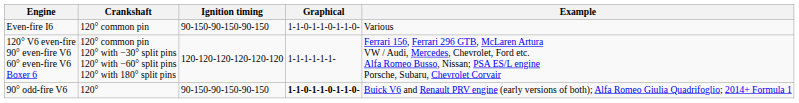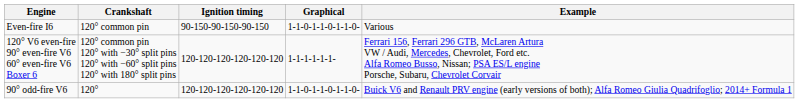 <table class="wikitable">
 <tr>
 <th>Engine</th>
 <th>Crankshaft</th>
 <th>Ignition timing</th>
 <th>Graphical</th>
 <th>Example</th>
 </tr>
 <tr>
 <td>Even-fire I6</td>
 <td>120° common pin</td>
 <td>90-150-90-150-90-150</td>
 <td>1-1-0-1-1-0-1-1-0-</td>
 <td>Various</td>
 </tr>
 <tr>
 <td>120° V6 even-fire <br> 90° even-fire V6 <br> 60° even-fire V6 <br> <a href='#'>Boxer 6</a></td>
 <td>120° common pin <br> 120° with −30° split pins <br> 120° with −60° split pins <br> 120° with 180° split pins</td>
 <td>120-120-120-120-120-120</td>
 <td>1-1-1-1-1-1-</td>
 <td><a href='#'>Ferrari 156</a>, <a href='#'>Ferrari 296 GTB</a>, <a href='#'>McLaren Artura</a> <br> VW / Audi, <a href='#'>Mercedes</a>, Chevrolet, Ford etc. <br> <a href='#'>Alfa Romeo Busso</a>, Nissan; <a href='#'>PSA ES/L engine</a>  <br> Porsche, Subaru, <a href='#'>Chevrolet Corvair</a></td>
 </tr>
 <tr>
 <td>90° odd-fire V6</td>
 <td>120°</td>
-<td>90-150-90-150-90-150</td>
-<td><strong>1-1-0-1-1-0-1-1-0-</strong></td>
+<td>120-120-120-120-120-120</td>
+<td>1-1-0-1-1-0-1-1-0-</td>
 <td><a href='#'>Buick V6</a> and <a href='#'>Renault PRV engine</a> (early versions of both); <a href='#'>Alfa Romeo Giulia Quadrifoglio</a>; <a href='#'>2014+ Formula 1</a></td>
 </tr>
 </table>
